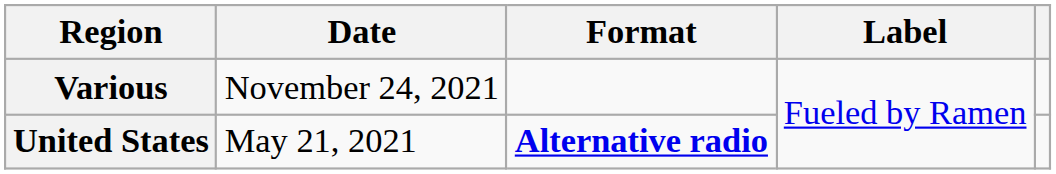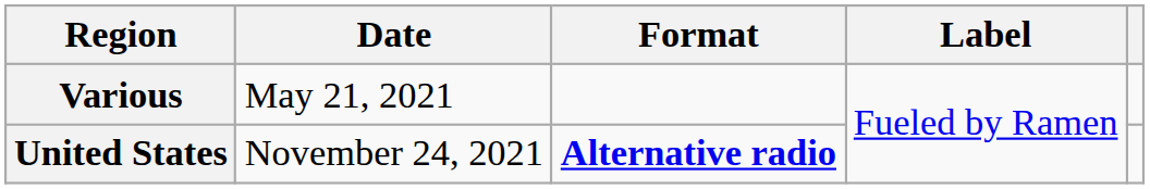 <table class="wikitable plainrowheaders">
 <tr>
 <th scope="col">Region</th>
 <th scope="col">Date</th>
 <th scope="col">Format</th>
 <th scope="col">Label</th>
 <th scope="col"></th>
 </tr>
 <tr>
 <th scope="row">Various</th>
-<td>November 24, 2021</td>
+<td>May 21, 2021</td>
 <td></td>
 <td rowspan="2"><a href='#'>Fueled by Ramen</a></td>
 <td></td>
 </tr>
 <tr>
 <th scope="row">United States</th>
-<td>May 21, 2021</td>
+<td>November 24, 2021</td>
 <td><strong><a href='#'>Alternative radio</a></strong></td>
 <td></td>
 </tr>
 </table>
